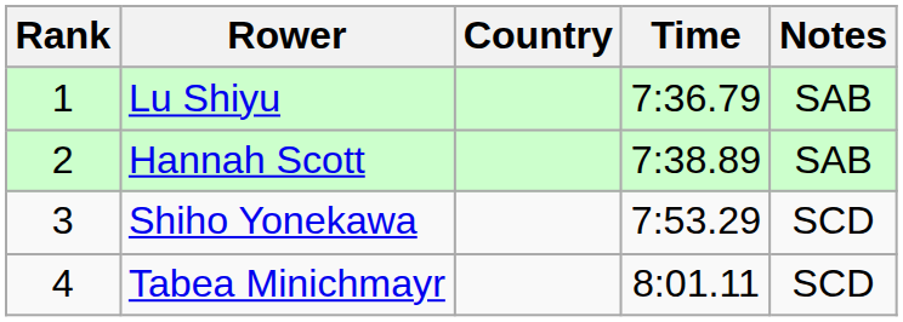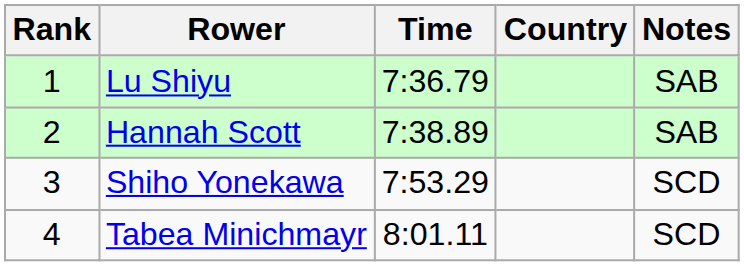 <table class="wikitable" style="text-align:center">
 <tr>
 <th>Rank</th>
 <th>Rower</th>
+<th>Time</th>
 <th>Country</th>
-<th>Time</th>
 <th>Notes</th>
 </tr>
 <tr bgcolor=ccffcc>
 <td>1</td>
 <td align="left"><a href='#'>Lu Shiyu</a></td>
+<td>7:36.79</td>
 <td align="left"></td>
-<td>7:36.79</td>
 <td>SAB</td>
 </tr>
 <tr bgcolor=ccffcc>
 <td>2</td>
 <td align="left"><a href='#'>Hannah Scott</a></td>
+<td>7:38.89</td>
 <td align="left"></td>
-<td>7:38.89</td>
 <td>SAB</td>
 </tr>
 <tr>
 <td>3</td>
 <td align="left"><a href='#'>Shiho Yonekawa</a></td>
+<td>7:53.29</td>
 <td align="left"></td>
-<td>7:53.29</td>
 <td>SCD</td>
 </tr>
 <tr>
 <td>4</td>
 <td align="left"><a href='#'>Tabea Minichmayr</a></td>
+<td>8:01.11</td>
 <td align="left"></td>
-<td>8:01.11</td>
 <td>SCD</td>
 </tr>
 </table>
